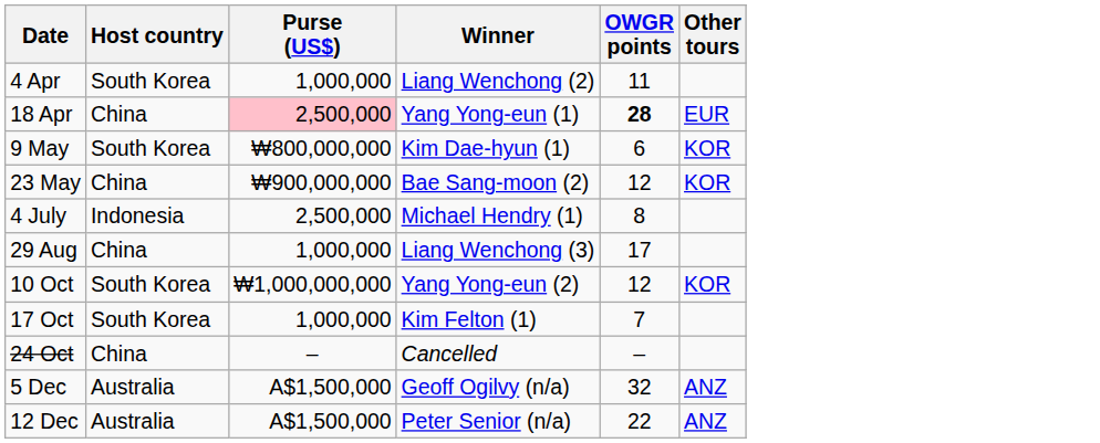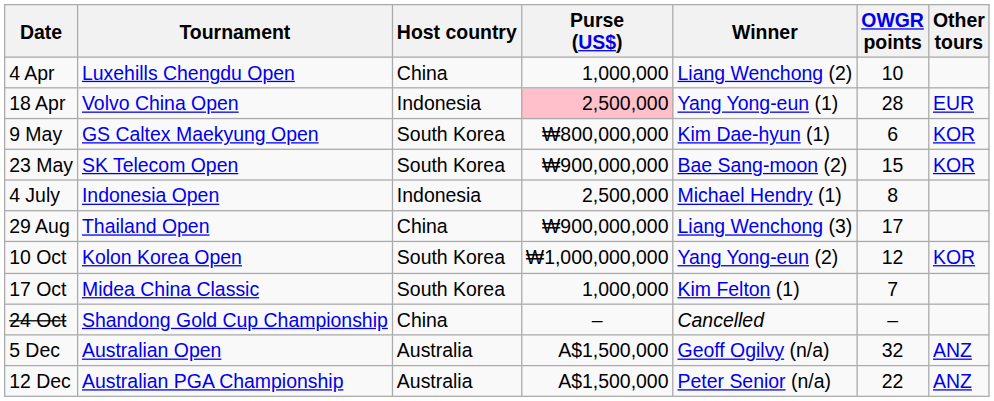 <table class="wikitable" style="font-size:95%">
 <tr>
 <th>Date</th>
+<th>Tournament</th>
 <th>Host country</th>
 <th>Purse<br>(<a href='#'>US$</a>)</th>
 <th>Winner</th>
 <th><a href='#'>OWGR</a><br>points</th>
 <th>Other<br>tours</th>
 </tr>
 <tr>
 <td>4 Apr</td>
-<td>South Korea</td>
+<td><a href='#'>Luxehills Chengdu Open</a></td>
+<td>China</td>
 <td align=right>1,000,000</td>
 <td> <a href='#'>Liang Wenchong</a> (2)</td>
-<td align=center>11</td>
+<td align=center>10</td>
 <td></td>
 </tr>
 <tr>
 <td>18 Apr</td>
-<td>China</td>
+<td><a href='#'>Volvo China Open</a></td>
+<td>Indonesia</td>
 <td align=right style="background: pink;">2,500,000</td>
 <td> <a href='#'>Yang Yong-eun</a> (1)</td>
-<td align=center><strong>28</strong></td>
+<td align=center>28</td>
 <td><a href='#'>EUR</a></td>
 </tr>
 <tr>
 <td>9 May</td>
+<td><a href='#'>GS Caltex Maekyung Open</a></td>
 <td>South Korea</td>
 <td align=right>₩800,000,000</td>
 <td> <a href='#'>Kim Dae-hyun</a> (1)</td>
 <td align=center>6</td>
 <td><a href='#'>KOR</a></td>
 </tr>
 <tr>
 <td>23 May</td>
-<td>China</td>
+<td><a href='#'>SK Telecom Open</a></td>
+<td>South Korea</td>
 <td align=right>₩900,000,000</td>
 <td> <a href='#'>Bae Sang-moon</a> (2)</td>
-<td align=center>12</td>
+<td align=center>15</td>
 <td><a href='#'>KOR</a></td>
 </tr>
 <tr>
 <td>4 July</td>
+<td><a href='#'>Indonesia Open</a></td>
 <td>Indonesia</td>
 <td align=right>2,500,000</td>
 <td> <a href='#'>Michael Hendry</a> (1)</td>
 <td align=center>8</td>
 <td></td>
 </tr>
 <tr>
 <td>29 Aug</td>
+<td><a href='#'>Thailand Open</a></td>
 <td>China</td>
-<td align=right>1,000,000</td>
+<td align=right>₩900,000,000</td>
 <td> <a href='#'>Liang Wenchong</a> (3)</td>
 <td align=center>17</td>
 <td></td>
 </tr>
 <tr>
 <td>10 Oct</td>
+<td><a href='#'>Kolon Korea Open</a></td>
 <td>South Korea</td>
 <td align=right>₩1,000,000,000</td>
 <td> <a href='#'>Yang Yong-eun</a> (2)</td>
 <td align=center>12</td>
 <td><a href='#'>KOR</a></td>
 </tr>
 <tr>
 <td>17 Oct</td>
+<td><a href='#'>Midea China Classic</a></td>
 <td>South Korea</td>
 <td align=right>1,000,000</td>
 <td> <a href='#'>Kim Felton</a> (1)</td>
 <td align=center>7</td>
 <td></td>
 </tr>
 <tr>
 <td><s>24 Oct</s></td>
+<td><a href='#'>Shandong Gold Cup Championship</a></td>
 <td>China</td>
 <td align=center>–</td>
 <td><em>Cancelled</em></td>
 <td align=center>–</td>
 <td></td>
 </tr>
 <tr>
 <td>5 Dec</td>
+<td><a href='#'>Australian Open</a></td>
 <td>Australia</td>
 <td align=right>A$1,500,000</td>
 <td> <a href='#'>Geoff Ogilvy</a> (n/a)</td>
 <td align=center>32</td>
 <td><a href='#'>ANZ</a></td>
 </tr>
 <tr>
 <td>12 Dec</td>
+<td><a href='#'>Australian PGA Championship</a></td>
 <td>Australia</td>
 <td align=right>A$1,500,000</td>
 <td> <a href='#'>Peter Senior</a> (n/a)</td>
 <td align=center>22</td>
 <td><a href='#'>ANZ</a></td>
 </tr>
 </table>
